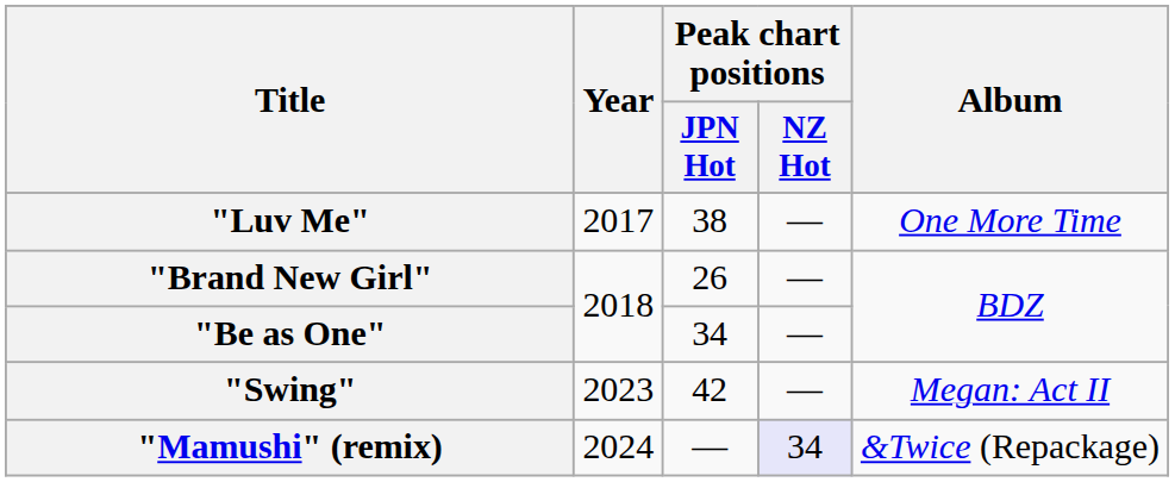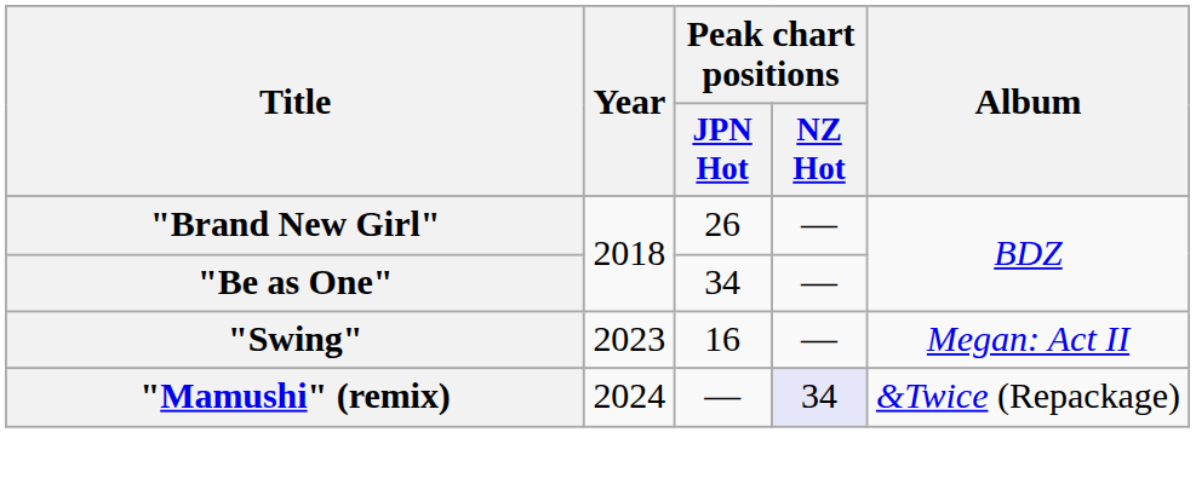 <table class="wikitable plainrowheaders" style="text-align:center">
 <tr>
 <th scope="col" rowspan=2 style="width:15.5em">Title</th>
 <th scope="col" rowspan=2 style="width:1em">Year</th>
 <th scope="col" colspan=2>Peak chart positions</th>
 <th scope="col" rowspan=2>Album</th>
 </tr>
 <tr>
 <th scope=col style="width:2.5em;font-size:90%"><a href='#'>JPN<br>Hot</a><br></th>
 <th scope="col" style="width:2.5em;font-size:90%"><a href='#'>NZ Hot</a><br></th>
-</tr>
-<tr>
-<th scope=row>"Luv Me"</th>
-<td>2017</td>
-<td>38</td>
-<td>—</td>
-<td><em><a href='#'>One More Time</a></em></td>
 </tr>
 <tr>
 <th scope=row>"Brand New Girl"</th>
 <td rowspan=2>2018</td>
 <td>26</td>
 <td>—</td>
 <td rowspan=2><em><a href='#'>BDZ</a></em></td>
 </tr>
 <tr>
 <th scope=row>"Be as One"</th>
 <td>34</td>
 <td>—</td>
 </tr>
 <tr>
 <th scope=row>"Swing"</th>
 <td>2023</td>
-<td>42</td>
+<td>16</td>
 <td>—</td>
 <td><em><a href='#'>Megan: Act II</a></em></td>
 </tr>
 <tr>
 <th scope=row>"<a href='#'>Mamushi</a>" (remix)<br></th>
 <td>2024</td>
 <td>—</td>
 <td style="background: lavender;">34</td>
 <td><em><a href='#'>&Twice</a></em> (Repackage)</td>
 </tr>
 </table>
